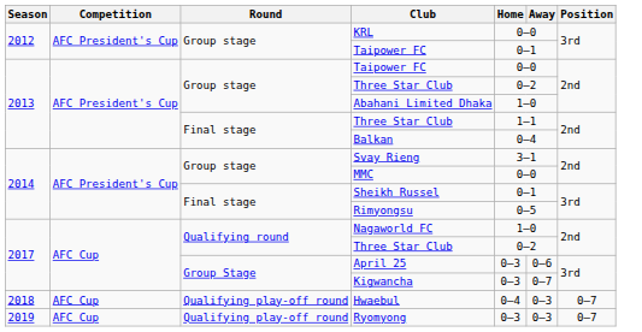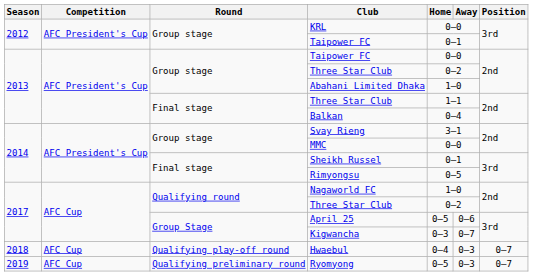 <table class="wikitable">
 <tr>
 <th>Season</th>
 <th>Competition</th>
 <th>Round</th>
 <th>Club</th>
 <th>Home</th>
 <th>Away</th>
 <th>Position</th>
 </tr>
 <tr>
 <td rowspan="2"><a href='#'>2012</a></td>
 <td rowspan="2"><a href='#'>AFC President's Cup</a></td>
 <td rowspan="2">Group stage</td>
 <td> <a href='#'>KRL</a></td>
 <td colspan=2; style="text-align:center;">0–0</td>
 <td rowspan="2">3rd</td>
 </tr>
 <tr>
 <td> <a href='#'>Taipower FC</a></td>
 <td colspan=2; style="text-align:center;">0–1</td>
 </tr>
 <tr>
 <td rowspan="5"><a href='#'>2013</a></td>
 <td rowspan="5"><a href='#'>AFC President's Cup</a></td>
 <td rowspan="3">Group stage</td>
 <td> <a href='#'>Taipower FC</a></td>
 <td colspan=2; style="text-align:center;">0–0</td>
 <td rowspan="3">2nd</td>
 </tr>
 <tr>
 <td> <a href='#'>Three Star Club</a></td>
 <td colspan=2; style="text-align:center;">0–2</td>
 </tr>
 <tr>
 <td> <a href='#'>Abahani Limited Dhaka</a></td>
 <td colspan=2; style="text-align:center;">1–0</td>
 </tr>
 <tr>
 <td rowspan="2">Final stage</td>
 <td> <a href='#'>Three Star Club</a></td>
 <td colspan=2; style="text-align:center;">1–1</td>
 <td rowspan="2">2nd</td>
 </tr>
 <tr>
 <td> <a href='#'>Balkan</a></td>
 <td colspan=2; style="text-align:center;">0–4</td>
 </tr>
 <tr>
 <td rowspan="4"><a href='#'>2014</a></td>
 <td rowspan="4"><a href='#'>AFC President's Cup</a></td>
 <td rowspan="2">Group stage</td>
 <td> <a href='#'>Svay Rieng</a></td>
 <td colspan=2; style="text-align:center;">3–1</td>
 <td rowspan="2">2nd</td>
 </tr>
 <tr>
 <td> <a href='#'>MMC</a></td>
 <td colspan=2; style="text-align:center;">0–0</td>
 </tr>
 <tr>
 <td rowspan="2">Final stage</td>
 <td> <a href='#'>Sheikh Russel</a></td>
 <td colspan=2; style="text-align:center;">0–1</td>
 <td rowspan="2">3rd</td>
 </tr>
 <tr>
 <td> <a href='#'>Rimyongsu</a></td>
 <td colspan=2; style="text-align:center;">0–5</td>
 </tr>
 <tr>
 <td rowspan="4"><a href='#'>2017</a></td>
 <td rowspan="4"><a href='#'>AFC Cup</a></td>
 <td rowspan="2"><a href='#'>Qualifying round</a></td>
 <td> <a href='#'>Nagaworld FC</a></td>
 <td colspan=2; style="text-align:center;">1–0</td>
 <td rowspan="2">2nd</td>
 </tr>
 <tr>
 <td> <a href='#'>Three Star Club</a></td>
 <td colspan=2; style="text-align:center;">0–2</td>
 </tr>
 <tr>
 <td rowspan=2><a href='#'>Group Stage</a></td>
 <td> <a href='#'>April 25</a></td>
-<td style="text-align:center;">0–3</td>
+<td style="text-align:center;">0–5</td>
 <td style="text-align:center;">0–6</td>
 <td rowspan="2">3rd</td>
 </tr>
 <tr>
 <td> <a href='#'>Kigwancha</a></td>
 <td style="text-align:center;">0–3</td>
 <td style="text-align:center;">0–7</td>
 </tr>
 <tr>
 <td><a href='#'>2018</a></td>
 <td><a href='#'>AFC Cup</a></td>
 <td><a href='#'>Qualifying play-off round</a></td>
 <td> <a href='#'>Hwaebul</a></td>
 <td style="text-align:center;">0–4</td>
 <td style="text-align:center;">0–3</td>
 <td style="text-align:center;">0–7</td>
 </tr>
 <tr>
 <td><a href='#'>2019</a></td>
 <td><a href='#'>AFC Cup</a></td>
-<td><a href='#'>Qualifying play-off round</a></td>
+<td><a href='#'>Qualifying preliminary round</a></td>
 <td> <a href='#'>Ryomyong</a></td>
-<td style="text-align:center;">0–3</td>
+<td style="text-align:center;">0–5</td>
 <td style="text-align:center;">0–3</td>
 <td style="text-align:center;">0–7</td>
 </tr>
 </table>
